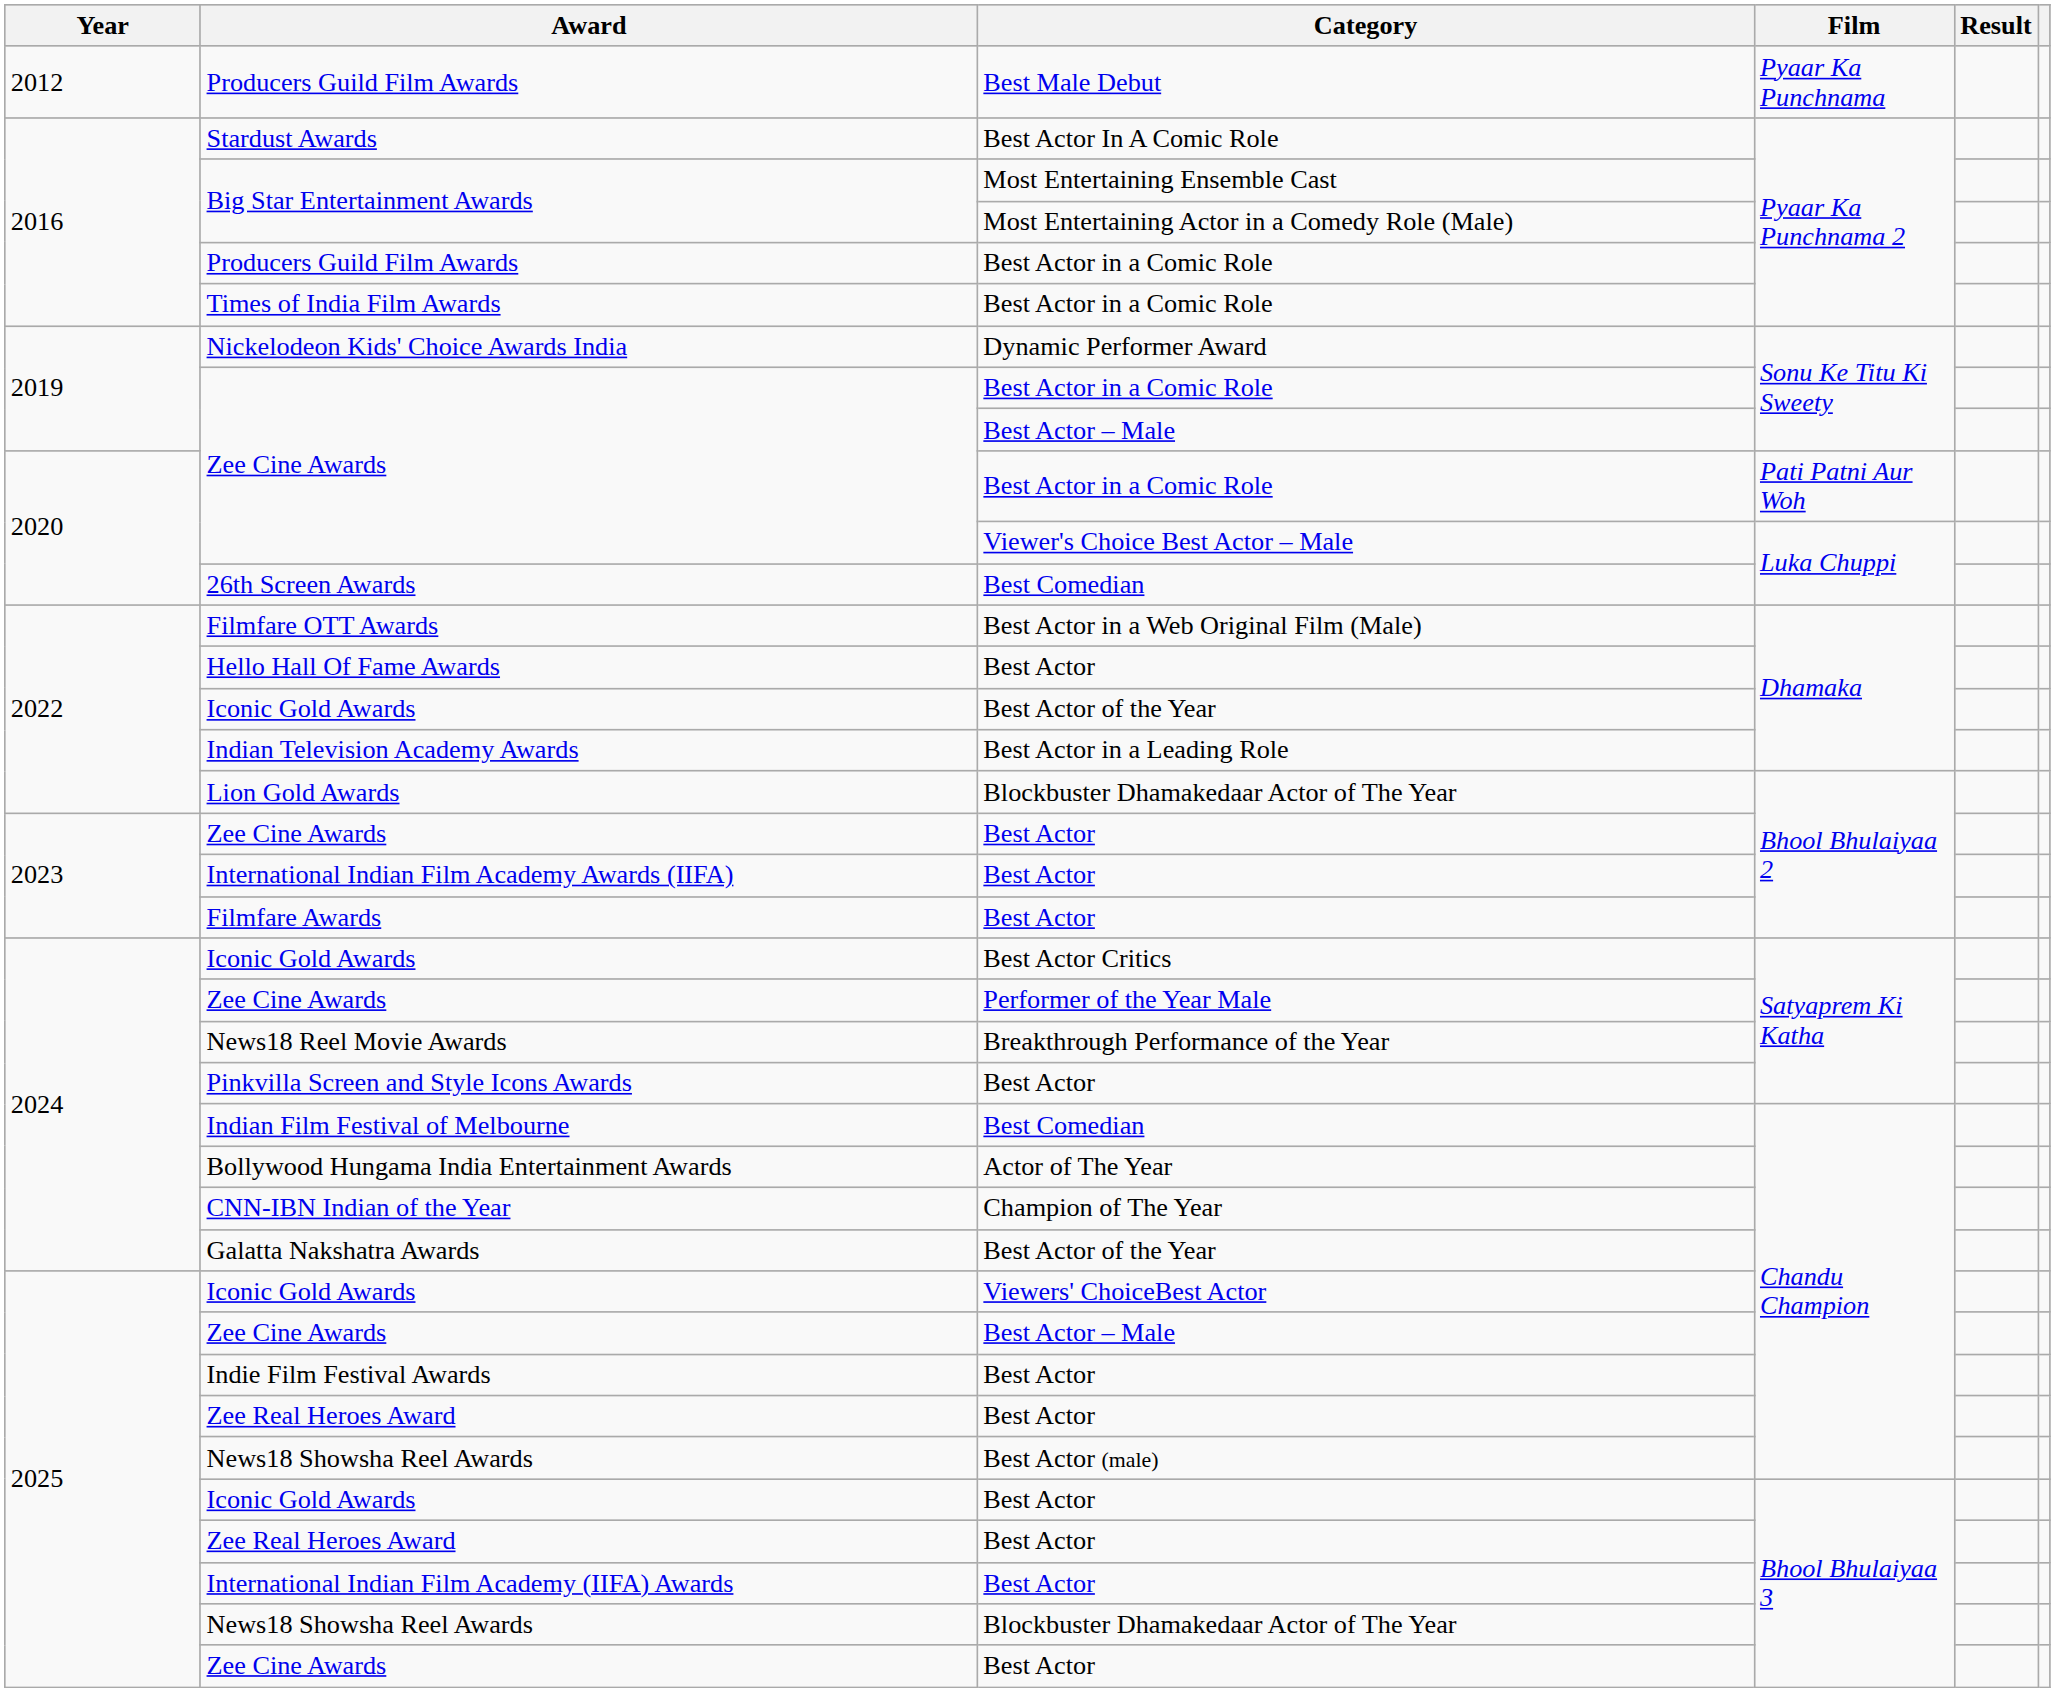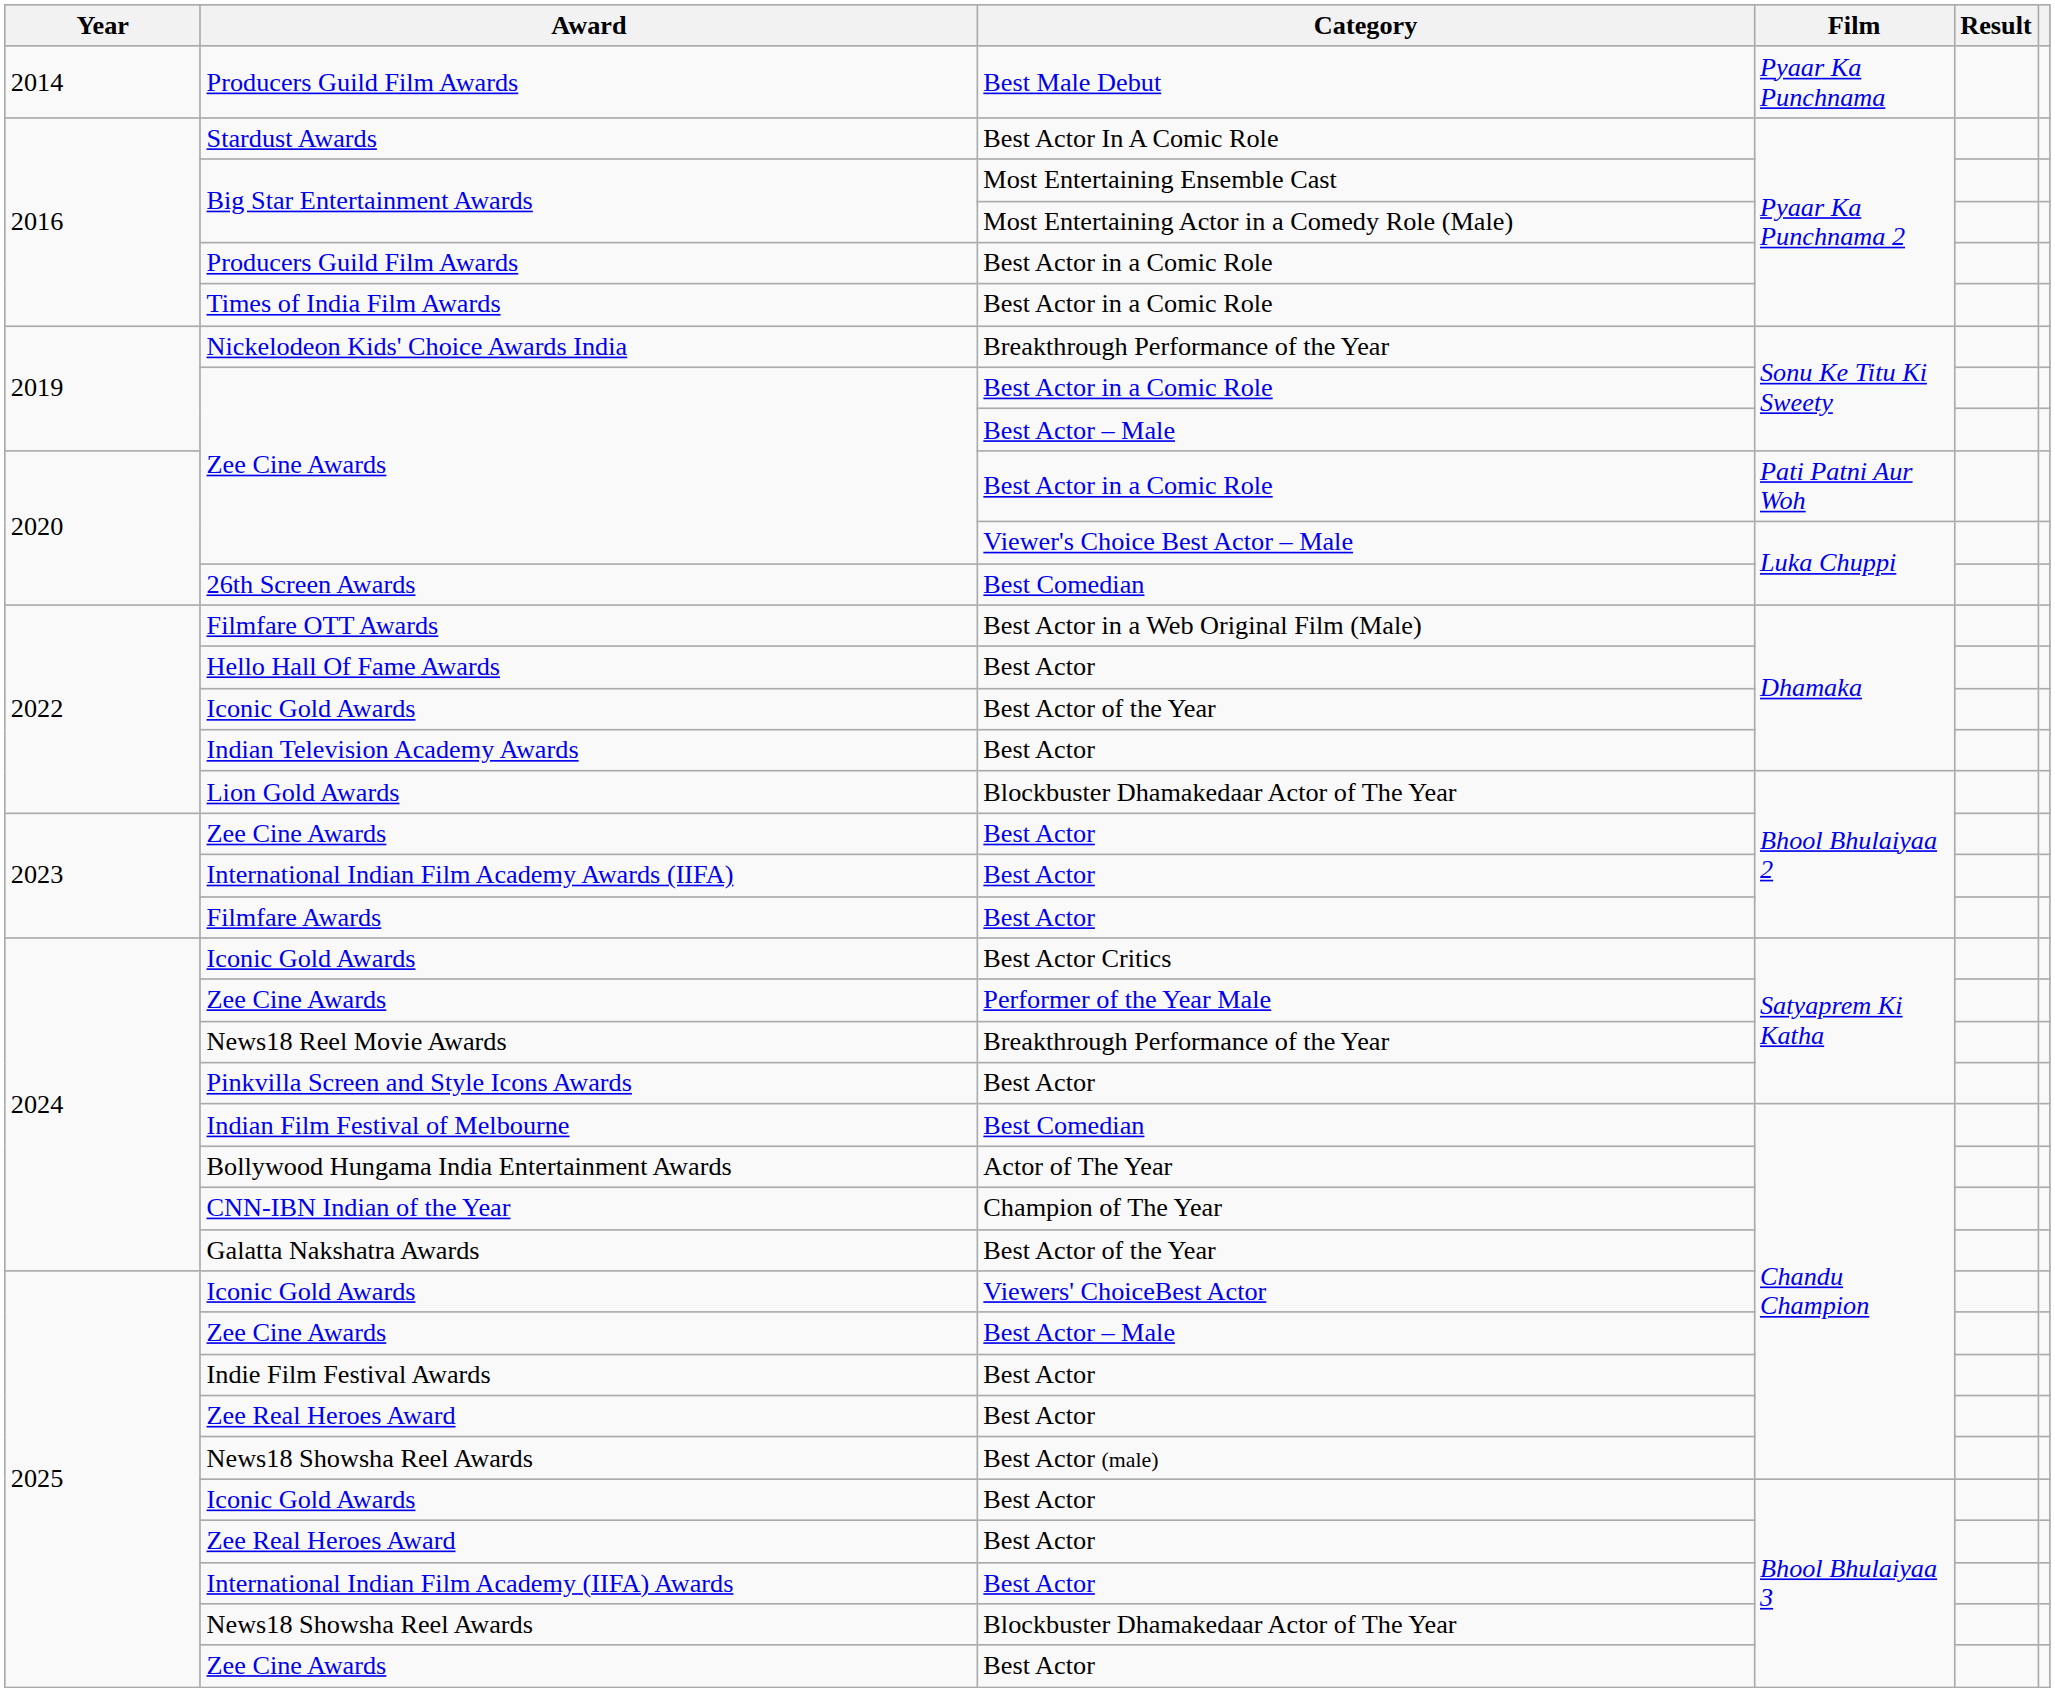 <table class="wikitable sortable">
 <tr>
 <th style="width:10%;">Year</th>
 <th style="width:40%;">Award</th>
 <th style="width:40%;">Category</th>
 <th style="width:30%;">Film</th>
 <th style="width:15%;">Result</th>
 <th style="width:10%;"></th>
 </tr>
 <tr>
-<td>2012</td>
+<td>2014</td>
 <td><a href='#'>Producers Guild Film Awards</a></td>
 <td><a href='#'>Best Male Debut</a></td>
 <td><em><a href='#'>Pyaar Ka Punchnama</a></em></td>
 <td></td>
 <td style="text-align:center;"></td>
 </tr>
 <tr>
 <td rowspan="5">2016</td>
 <td><a href='#'>Stardust Awards</a></td>
 <td>Best Actor In A Comic Role</td>
 <td rowspan="5"><em><a href='#'>Pyaar Ka Punchnama 2</a></em></td>
 <td></td>
 <td style="text-align:center;"></td>
 </tr>
 <tr>
 <td rowspan="2"><a href='#'>Big Star Entertainment Awards</a></td>
 <td>Most Entertaining Ensemble Cast</td>
 <td></td>
 <td style="text-align:center;"></td>
 </tr>
 <tr>
 <td>Most Entertaining Actor in a Comedy Role (Male)</td>
 <td></td>
 <td style="text-align:center;"></td>
 </tr>
 <tr>
 <td><a href='#'>Producers Guild Film Awards</a></td>
 <td>Best Actor in a Comic Role</td>
 <td></td>
 <td style="text-align:center;"></td>
 </tr>
 <tr>
 <td><a href='#'>Times of India Film Awards</a></td>
 <td>Best Actor in a Comic Role</td>
 <td></td>
 <td style="text-align:center;"></td>
 </tr>
 <tr>
 <td rowspan="3">2019</td>
 <td><a href='#'>Nickelodeon Kids' Choice Awards India</a></td>
-<td>Dynamic Performer Award</td>
+<td>Breakthrough Performance of the Year</td>
 <td rowspan="3"><em><a href='#'>Sonu Ke Titu Ki Sweety</a></em></td>
 <td></td>
 <td style="text-align:center;"></td>
 </tr>
 <tr>
 <td rowspan="4"><a href='#'>Zee Cine Awards</a></td>
 <td><a href='#'>Best Actor in a Comic Role</a></td>
 <td></td>
 <td style="text-align:center;"></td>
 </tr>
 <tr>
 <td><a href='#'>Best Actor – Male</a></td>
 <td></td>
 <td style="text-align:center;"></td>
 </tr>
 <tr>
 <td rowspan="3">2020</td>
 <td><a href='#'>Best Actor in a Comic Role</a></td>
 <td><a href='#'><em>Pati Patni Aur Woh</em></a></td>
 <td></td>
 <td style="text-align:center;"></td>
 </tr>
 <tr>
 <td><a href='#'>Viewer's Choice Best Actor – Male</a></td>
 <td rowspan="2"><em><a href='#'>Luka Chuppi</a></em></td>
 <td></td>
 <td style="text-align:center;"></td>
 </tr>
 <tr>
 <td><a href='#'>26th Screen Awards</a></td>
 <td><a href='#'>Best Comedian</a></td>
 <td></td>
 <td style="text-align:center;"></td>
 </tr>
 <tr>
 <td rowspan="5">2022</td>
 <td><a href='#'>Filmfare OTT Awards</a></td>
 <td>Best Actor in a Web Original Film (Male)</td>
 <td rowspan="4"><em><a href='#'>Dhamaka</a></em></td>
 <td></td>
 <td></td>
 </tr>
 <tr>
 <td><a href='#'>Hello Hall Of Fame Awards</a></td>
 <td>Best Actor</td>
 <td></td>
 <td></td>
 </tr>
 <tr>
 <td><a href='#'>Iconic Gold Awards</a></td>
 <td>Best Actor of the Year</td>
 <td></td>
 <td></td>
 </tr>
 <tr>
 <td><a href='#'>Indian Television Academy Awards</a></td>
-<td>Best Actor in a Leading Role</td>
+<td>Best Actor </td>
 <td></td>
 <td></td>
 </tr>
 <tr>
 <td><a href='#'>Lion Gold Awards</a></td>
 <td>Blockbuster Dhamakedaar Actor of The Year</td>
 <td rowspan="4"><em><a href='#'>Bhool Bhulaiyaa 2</a></em></td>
 <td></td>
 <td></td>
 </tr>
 <tr>
 <td rowspan="3">2023</td>
 <td><a href='#'>Zee Cine Awards</a></td>
 <td><a href='#'>Best Actor</a></td>
 <td></td>
 <td></td>
 </tr>
 <tr>
 <td><a href='#'>International Indian Film Academy Awards (IIFA)</a></td>
 <td><a href='#'>Best Actor</a></td>
 <td></td>
 <td></td>
 </tr>
 <tr>
 <td><a href='#'>Filmfare Awards</a></td>
 <td><a href='#'>Best Actor</a></td>
 <td></td>
 <td></td>
 </tr>
 <tr>
 <td rowspan="8">2024</td>
 <td><a href='#'>Iconic Gold Awards</a></td>
 <td>Best Actor Critics</td>
 <td rowspan="4"><em><a href='#'>Satyaprem Ki Katha</a></em></td>
 <td></td>
 <td></td>
 </tr>
 <tr>
 <td><a href='#'>Zee Cine Awards</a></td>
 <td><a href='#'>Performer of the Year Male</a></td>
 <td></td>
 <td></td>
 </tr>
 <tr>
 <td>News18 Reel Movie Awards</td>
 <td>Breakthrough Performance of the Year</td>
 <td></td>
 <td></td>
 </tr>
 <tr>
 <td><a href='#'>Pinkvilla Screen and Style Icons Awards</a></td>
 <td>Best Actor </td>
 <td></td>
 <td></td>
 </tr>
 <tr>
 <td><a href='#'>Indian Film Festival of Melbourne</a></td>
 <td><a href='#'>Best Comedian</a></td>
 <td rowspan="9"><em><a href='#'>Chandu Champion</a></em></td>
 <td></td>
 <td></td>
 </tr>
 <tr>
 <td>Bollywood Hungama India Entertainment Awards</td>
 <td>Actor of The Year</td>
 <td></td>
 <td></td>
 </tr>
 <tr>
 <td><a href='#'>CNN-IBN Indian of the Year</a></td>
 <td>Champion of The Year</td>
 <td></td>
 <td></td>
 </tr>
 <tr>
 <td>Galatta Nakshatra Awards</td>
 <td>Best Actor of the Year</td>
 <td></td>
 <td></td>
 </tr>
 <tr>
 <td rowspan="10">2025</td>
 <td><a href='#'>Iconic Gold Awards</a></td>
 <td><a href='#'>Viewers' ChoiceBest Actor</a></td>
 <td></td>
 <td></td>
 </tr>
 <tr>
 <td><a href='#'>Zee Cine Awards</a></td>
 <td><a href='#'>Best Actor – Male</a></td>
 <td></td>
 <td></td>
 </tr>
 <tr>
 <td>Indie Film Festival Awards</td>
 <td>Best Actor</td>
 <td></td>
 <td></td>
 </tr>
 <tr>
 <td><a href='#'>Zee Real Heroes Award</a></td>
 <td>Best Actor</td>
 <td></td>
 <td></td>
 </tr>
 <tr>
 <td>News18 Showsha Reel Awards</td>
 <td>Best Actor <small>(male)</small></td>
 <td></td>
 <td></td>
 </tr>
 <tr>
 <td><a href='#'>Iconic Gold Awards</a></td>
 <td>Best Actor </td>
 <td rowspan="5"><em><a href='#'>Bhool Bhulaiyaa 3</a></em></td>
 <td></td>
 <td></td>
 </tr>
 <tr>
 <td><a href='#'>Zee Real Heroes Award</a></td>
 <td>Best Actor</td>
 <td></td>
 <td></td>
 </tr>
 <tr>
 <td><a href='#'>International Indian Film Academy (IIFA) Awards</a></td>
 <td><a href='#'>Best Actor</a></td>
 <td></td>
 <td></td>
 </tr>
 <tr>
 <td>News18 Showsha Reel Awards</td>
 <td>Blockbuster Dhamakedaar Actor of The Year</td>
 <td></td>
 <td></td>
 </tr>
 <tr>
 <td><a href='#'>Zee Cine Awards</a></td>
 <td>Best Actor </td>
 <td></td>
 <td></td>
 </tr>
 </table>
